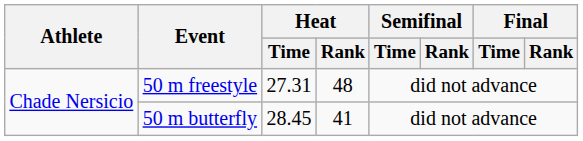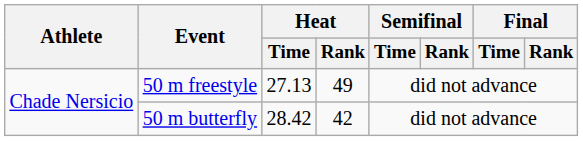 <table class="wikitable" style="text-align:center; font-size:90%">
 <tr>
 <th rowspan="2">Athlete</th>
 <th rowspan="2">Event</th>
 <th colspan="2">Heat</th>
 <th colspan="2">Semifinal</th>
 <th colspan="2">Final</th>
 </tr>
 <tr style="font-size:95%">
 <th>Time</th>
 <th>Rank</th>
 <th>Time</th>
 <th>Rank</th>
 <th>Time</th>
 <th>Rank</th>
 </tr>
 <tr>
 <td align=left rowspan=2><a href='#'>Chade Nersicio</a></td>
 <td align=left><a href='#'>50 m freestyle</a></td>
-<td>27.31</td>
-<td>48</td>
+<td>27.13</td>
+<td>49</td>
 <td colspan=4>did not advance</td>
 </tr>
 <tr>
 <td align=left><a href='#'>50 m butterfly</a></td>
-<td>28.45</td>
-<td>41</td>
+<td>28.42</td>
+<td>42</td>
 <td colspan=4>did not advance</td>
 </tr>
 </table>
